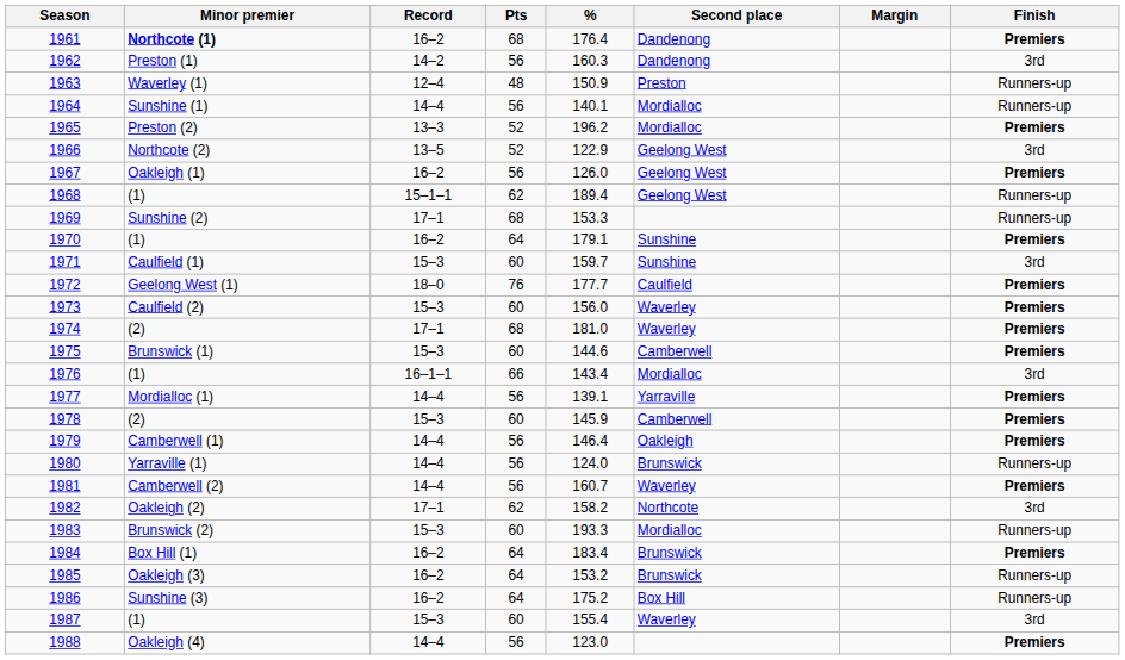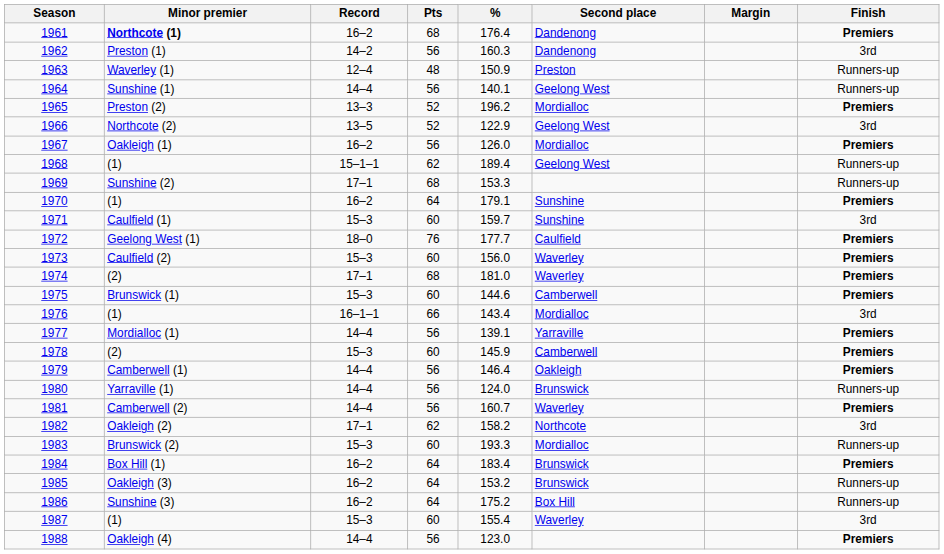 <table class="wikitable sortable" style="text-align:center; width:100%">
 <tr>
 <th>Season</th>
 <th>Minor premier</th>
 <th>Record</th>
 <th>Pts</th>
 <th>%</th>
 <th>Second place</th>
 <th>Margin</th>
 <th>Finish</th>
 </tr>
 <tr>
 <td><a href='#'>1961</a></td>
 <td align=left><strong><a href='#'>Northcote</a> (1)</strong></td>
 <td>16–2</td>
 <td>68</td>
 <td>176.4</td>
 <td align=left><a href='#'>Dandenong</a></td>
 <td></td>
 <td><strong>Premiers</strong></td>
 </tr>
 <tr>
 <td><a href='#'>1962</a></td>
 <td align=left><a href='#'>Preston</a> (1)</td>
 <td>14–2</td>
 <td>56</td>
 <td>160.3</td>
 <td align=left><a href='#'>Dandenong</a></td>
 <td></td>
 <td>3rd</td>
 </tr>
 <tr>
 <td><a href='#'>1963</a></td>
 <td align=left><a href='#'>Waverley</a> (1)</td>
 <td>12–4</td>
 <td>48</td>
 <td>150.9</td>
 <td align=left><a href='#'>Preston</a></td>
 <td></td>
 <td>Runners-up</td>
 </tr>
 <tr>
 <td><a href='#'>1964</a></td>
 <td align=left><a href='#'>Sunshine</a> (1)</td>
 <td>14–4</td>
 <td>56</td>
 <td>140.1</td>
-<td align=left><a href='#'>Mordialloc</a></td>
+<td align=left><a href='#'>Geelong West</a></td>
 <td></td>
 <td>Runners-up</td>
 </tr>
 <tr>
 <td><a href='#'>1965</a></td>
 <td align=left><a href='#'>Preston</a> (2)</td>
 <td>13–3</td>
 <td>52</td>
 <td>196.2</td>
 <td align=left><a href='#'>Mordialloc</a></td>
 <td></td>
 <td><strong>Premiers</strong></td>
 </tr>
 <tr>
 <td><a href='#'>1966</a></td>
 <td align=left><a href='#'>Northcote</a> (2)</td>
 <td>13–5</td>
 <td>52</td>
 <td>122.9</td>
 <td align=left><a href='#'>Geelong West</a></td>
 <td></td>
 <td>3rd</td>
 </tr>
 <tr>
 <td><a href='#'>1967</a></td>
 <td align=left><a href='#'>Oakleigh</a> (1)</td>
 <td>16–2</td>
 <td>56</td>
 <td>126.0</td>
-<td align=left><a href='#'>Geelong West</a></td>
+<td align=left><a href='#'>Mordialloc</a></td>
 <td></td>
 <td><strong>Premiers</strong></td>
 </tr>
 <tr>
 <td><a href='#'>1968</a></td>
 <td align=left> (1)</td>
 <td>15–1–1</td>
 <td>62</td>
 <td>189.4</td>
 <td align=left><a href='#'>Geelong West</a></td>
 <td></td>
 <td>Runners-up</td>
 </tr>
 <tr>
 <td><a href='#'>1969</a></td>
 <td align=left><a href='#'>Sunshine</a> (2)</td>
 <td>17–1</td>
 <td>68</td>
 <td>153.3</td>
 <td align=left></td>
 <td></td>
 <td>Runners-up</td>
 </tr>
 <tr>
 <td><a href='#'>1970</a></td>
 <td align=left> (1)</td>
 <td>16–2</td>
 <td>64</td>
 <td>179.1</td>
 <td align=left><a href='#'>Sunshine</a></td>
 <td></td>
 <td><strong>Premiers</strong></td>
 </tr>
 <tr>
 <td><a href='#'>1971</a></td>
 <td align=left><a href='#'>Caulfield</a> (1)</td>
 <td>15–3</td>
 <td>60</td>
 <td>159.7</td>
 <td align=left><a href='#'>Sunshine</a></td>
 <td></td>
 <td>3rd</td>
 </tr>
 <tr>
 <td><a href='#'>1972</a></td>
 <td align=left><a href='#'>Geelong West</a> (1)</td>
 <td>18–0</td>
 <td>76</td>
 <td>177.7</td>
 <td align=left><a href='#'>Caulfield</a></td>
 <td></td>
 <td><strong>Premiers</strong></td>
 </tr>
 <tr>
 <td><a href='#'>1973</a></td>
 <td align=left><a href='#'>Caulfield</a> (2)</td>
 <td>15–3</td>
 <td>60</td>
 <td>156.0</td>
 <td align=left><a href='#'>Waverley</a></td>
 <td></td>
 <td><strong>Premiers</strong></td>
 </tr>
 <tr>
 <td><a href='#'>1974</a></td>
 <td align=left> (2)</td>
 <td>17–1</td>
 <td>68</td>
 <td>181.0</td>
 <td align=left><a href='#'>Waverley</a></td>
 <td></td>
 <td><strong>Premiers</strong></td>
 </tr>
 <tr>
 <td><a href='#'>1975</a></td>
 <td align=left><a href='#'>Brunswick</a> (1)</td>
 <td>15–3</td>
 <td>60</td>
 <td>144.6</td>
 <td align=left><a href='#'>Camberwell</a></td>
 <td></td>
 <td><strong>Premiers</strong></td>
 </tr>
 <tr>
 <td><a href='#'>1976</a></td>
 <td align=left> (1)</td>
 <td>16–1–1</td>
 <td>66</td>
 <td>143.4</td>
 <td align=left><a href='#'>Mordialloc</a></td>
 <td></td>
 <td>3rd</td>
 </tr>
 <tr>
 <td><a href='#'>1977</a></td>
 <td align=left><a href='#'>Mordialloc</a> (1)</td>
 <td>14–4</td>
 <td>56</td>
 <td>139.1</td>
 <td align=left><a href='#'>Yarraville</a></td>
 <td></td>
 <td><strong>Premiers</strong></td>
 </tr>
 <tr>
 <td><a href='#'>1978</a></td>
 <td align=left> (2)</td>
 <td>15–3</td>
 <td>60</td>
 <td>145.9</td>
 <td align=left><a href='#'>Camberwell</a></td>
 <td></td>
 <td><strong>Premiers</strong></td>
 </tr>
 <tr>
 <td><a href='#'>1979</a></td>
 <td align=left><a href='#'>Camberwell</a> (1)</td>
 <td>14–4</td>
 <td>56</td>
 <td>146.4</td>
 <td align=left><a href='#'>Oakleigh</a></td>
 <td></td>
 <td><strong>Premiers</strong></td>
 </tr>
 <tr>
 <td><a href='#'>1980</a></td>
 <td align=left><a href='#'>Yarraville</a> (1)</td>
 <td>14–4</td>
 <td>56</td>
 <td>124.0</td>
 <td align=left><a href='#'>Brunswick</a></td>
 <td></td>
 <td>Runners-up</td>
 </tr>
 <tr>
 <td><a href='#'>1981</a></td>
 <td align=left><a href='#'>Camberwell</a> (2)</td>
 <td>14–4</td>
 <td>56</td>
 <td>160.7</td>
 <td align=left><a href='#'>Waverley</a></td>
 <td></td>
 <td><strong>Premiers</strong></td>
 </tr>
 <tr>
 <td><a href='#'>1982</a></td>
 <td align=left><a href='#'>Oakleigh</a> (2)</td>
 <td>17–1</td>
 <td>62</td>
 <td>158.2</td>
 <td align=left><a href='#'>Northcote</a></td>
 <td></td>
 <td>3rd</td>
 </tr>
 <tr>
 <td><a href='#'>1983</a></td>
 <td align=left><a href='#'>Brunswick</a> (2)</td>
 <td>15–3</td>
 <td>60</td>
 <td>193.3</td>
 <td align=left><a href='#'>Mordialloc</a></td>
 <td></td>
 <td>Runners-up</td>
 </tr>
 <tr>
 <td><a href='#'>1984</a></td>
 <td align=left><a href='#'>Box Hill</a> (1)</td>
 <td>16–2</td>
 <td>64</td>
 <td>183.4</td>
 <td align=left><a href='#'>Brunswick</a></td>
 <td></td>
 <td><strong>Premiers</strong></td>
 </tr>
 <tr>
 <td><a href='#'>1985</a></td>
 <td align=left><a href='#'>Oakleigh</a> (3)</td>
 <td>16–2</td>
 <td>64</td>
 <td>153.2</td>
 <td align=left><a href='#'>Brunswick</a></td>
 <td></td>
 <td>Runners-up</td>
 </tr>
 <tr>
 <td><a href='#'>1986</a></td>
 <td align=left><a href='#'>Sunshine</a> (3)</td>
 <td>16–2</td>
 <td>64</td>
 <td>175.2</td>
 <td align=left><a href='#'>Box Hill</a></td>
 <td></td>
 <td>Runners-up</td>
 </tr>
 <tr>
 <td><a href='#'>1987</a></td>
 <td align=left> (1)</td>
 <td>15–3</td>
 <td>60</td>
 <td>155.4</td>
 <td align=left><a href='#'>Waverley</a></td>
 <td></td>
 <td>3rd</td>
 </tr>
 <tr>
 <td><a href='#'>1988</a></td>
 <td align=left><a href='#'>Oakleigh</a> (4)</td>
 <td>14–4</td>
 <td>56</td>
 <td>123.0</td>
 <td align=left></td>
 <td></td>
 <td><strong>Premiers</strong></td>
 </tr>
 </table>
